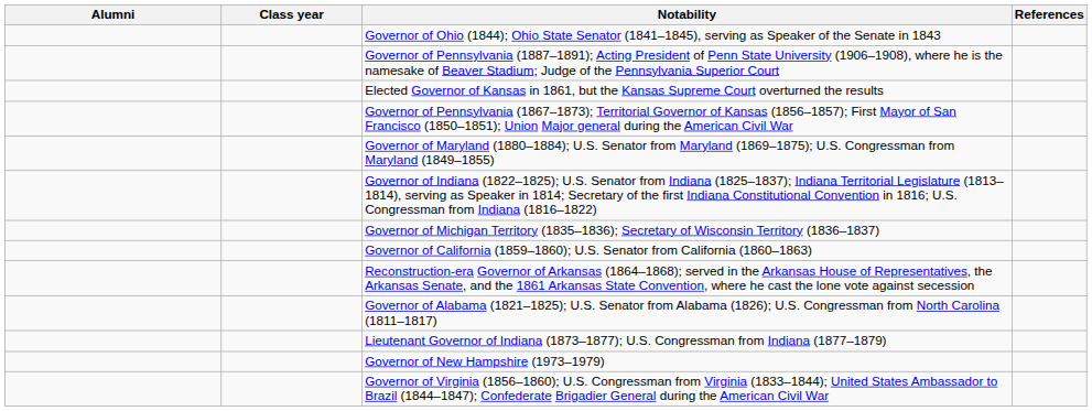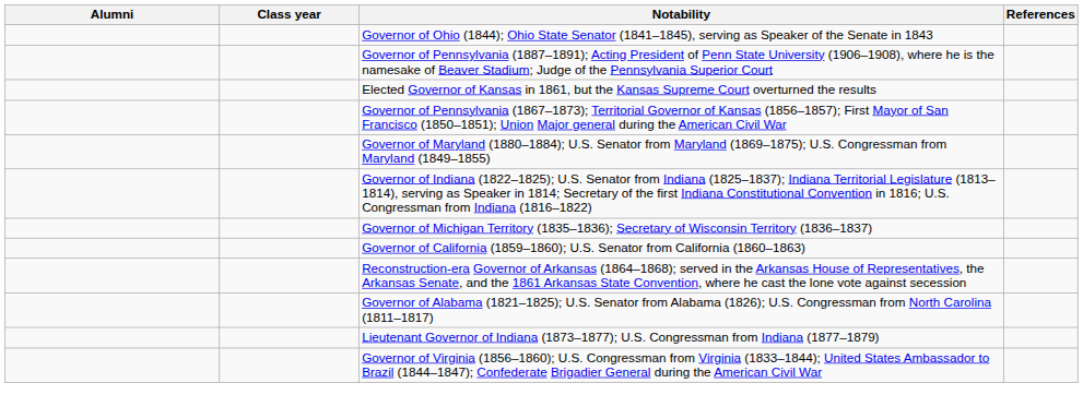 <table class="wikitable sortable col2center col4center vertical-align-top" width=85%>
 <tr>
 <th width="20%">Alumni</th>
 <th width="13%">Class year</th>
 <th width="*" class="unsortable">Notability</th>
 <th width="4%" class="unsortable">References</th>
 </tr>
 <tr>
 <td></td>
 <td></td>
 <td><a href='#'>Governor of Ohio</a> (1844); <a href='#'>Ohio State Senator</a> (1841–1845), serving as Speaker of the Senate in 1843</td>
 <td></td>
 </tr>
 <tr>
 <td></td>
 <td></td>
 <td><a href='#'>Governor of Pennsylvania</a> (1887–1891); <a href='#'>Acting President</a> of <a href='#'>Penn State University</a> (1906–1908), where he is the namesake of <a href='#'>Beaver Stadium</a>; Judge of the <a href='#'>Pennsylvania Superior Court</a></td>
 <td></td>
 </tr>
 <tr>
 <td></td>
 <td></td>
 <td>Elected <a href='#'>Governor of Kansas</a> in 1861, but the <a href='#'>Kansas Supreme Court</a> overturned the results</td>
 <td></td>
 </tr>
 <tr>
 <td></td>
 <td></td>
 <td><a href='#'>Governor of Pennsylvania</a> (1867–1873); <a href='#'>Territorial Governor of Kansas</a> (1856–1857); First <a href='#'>Mayor of San Francisco</a> (1850–1851); <a href='#'>Union</a> <a href='#'>Major general</a> during the <a href='#'>American Civil War</a></td>
 <td></td>
 </tr>
 <tr>
 <td></td>
 <td></td>
 <td><a href='#'>Governor of Maryland</a> (1880–1884); U.S. Senator from <a href='#'>Maryland</a> (1869–1875); U.S. Congressman from <a href='#'>Maryland</a> (1849–1855)</td>
 <td></td>
 </tr>
 <tr>
 <td></td>
 <td></td>
 <td><a href='#'>Governor of Indiana</a> (1822–1825); U.S. Senator from <a href='#'>Indiana</a> (1825–1837); <a href='#'>Indiana Territorial Legislature</a> (1813–1814), serving as Speaker in 1814;  Secretary of the first <a href='#'>Indiana Constitutional Convention</a> in 1816; U.S. Congressman from <a href='#'>Indiana</a> (1816–1822)</td>
 <td></td>
 </tr>
 <tr>
 <td></td>
 <td></td>
 <td><a href='#'>Governor of Michigan Territory</a> (1835–1836); <a href='#'>Secretary of Wisconsin Territory</a> (1836–1837)</td>
 <td></td>
 </tr>
 <tr>
 <td></td>
 <td></td>
 <td><a href='#'>Governor of California</a> (1859–1860); U.S. Senator from California (1860–1863)</td>
 <td></td>
 </tr>
 <tr>
 <td></td>
 <td></td>
 <td><a href='#'>Reconstruction-era</a> <a href='#'>Governor of Arkansas</a> (1864–1868); served in the <a href='#'>Arkansas House of Representatives</a>, the <a href='#'>Arkansas Senate</a>, and the <a href='#'>1861 Arkansas State Convention</a>, where he cast the lone vote against secession</td>
 <td></td>
 </tr>
 <tr>
 <td></td>
 <td></td>
 <td><a href='#'>Governor of Alabama</a> (1821–1825); U.S. Senator from Alabama (1826); U.S. Congressman from <a href='#'>North Carolina</a> (1811–1817)</td>
 <td></td>
 </tr>
 <tr>
 <td></td>
 <td></td>
 <td><a href='#'>Lieutenant Governor of Indiana</a> (1873–1877); U.S. Congressman from <a href='#'>Indiana</a> (1877–1879)</td>
 <td></td>
 </tr>
 <tr>
 <td></td>
 <td></td>
-<td><a href='#'>Governor of New Hampshire</a> (1973–1979)</td>
-<td></td>
-</tr>
-<tr>
-<td></td>
-<td></td>
 <td><a href='#'>Governor of Virginia</a> (1856–1860); U.S. Congressman from <a href='#'>Virginia</a> (1833–1844); <a href='#'>United States Ambassador to Brazil</a> (1844–1847); <a href='#'>Confederate</a> <a href='#'>Brigadier General</a> during the <a href='#'>American Civil War</a></td>
 <td></td>
 </tr>
 </table>
